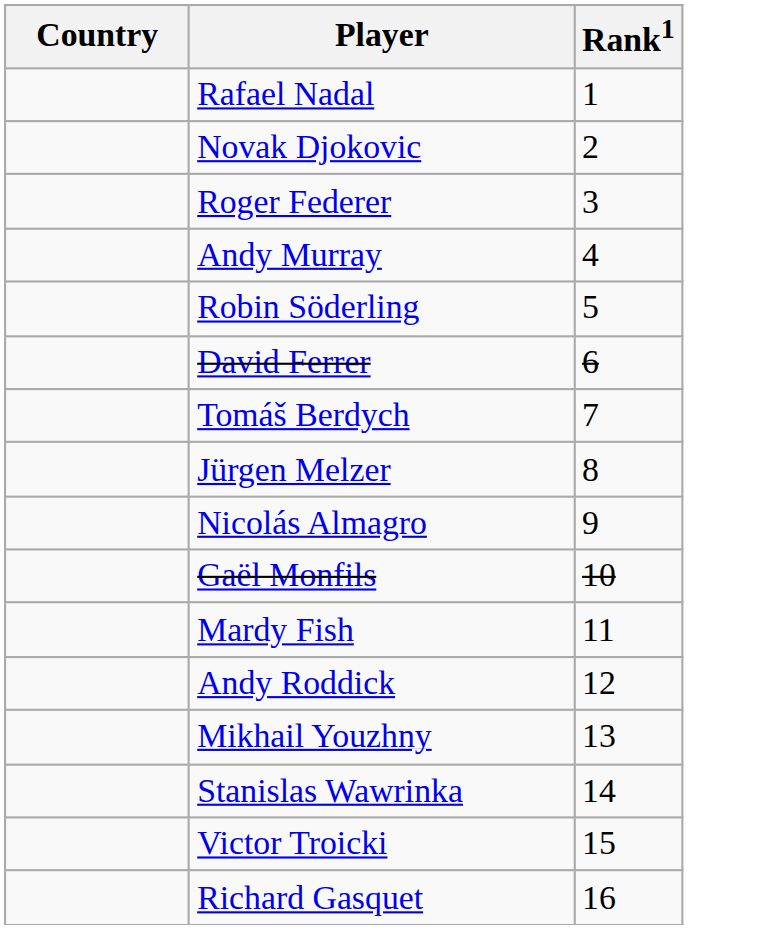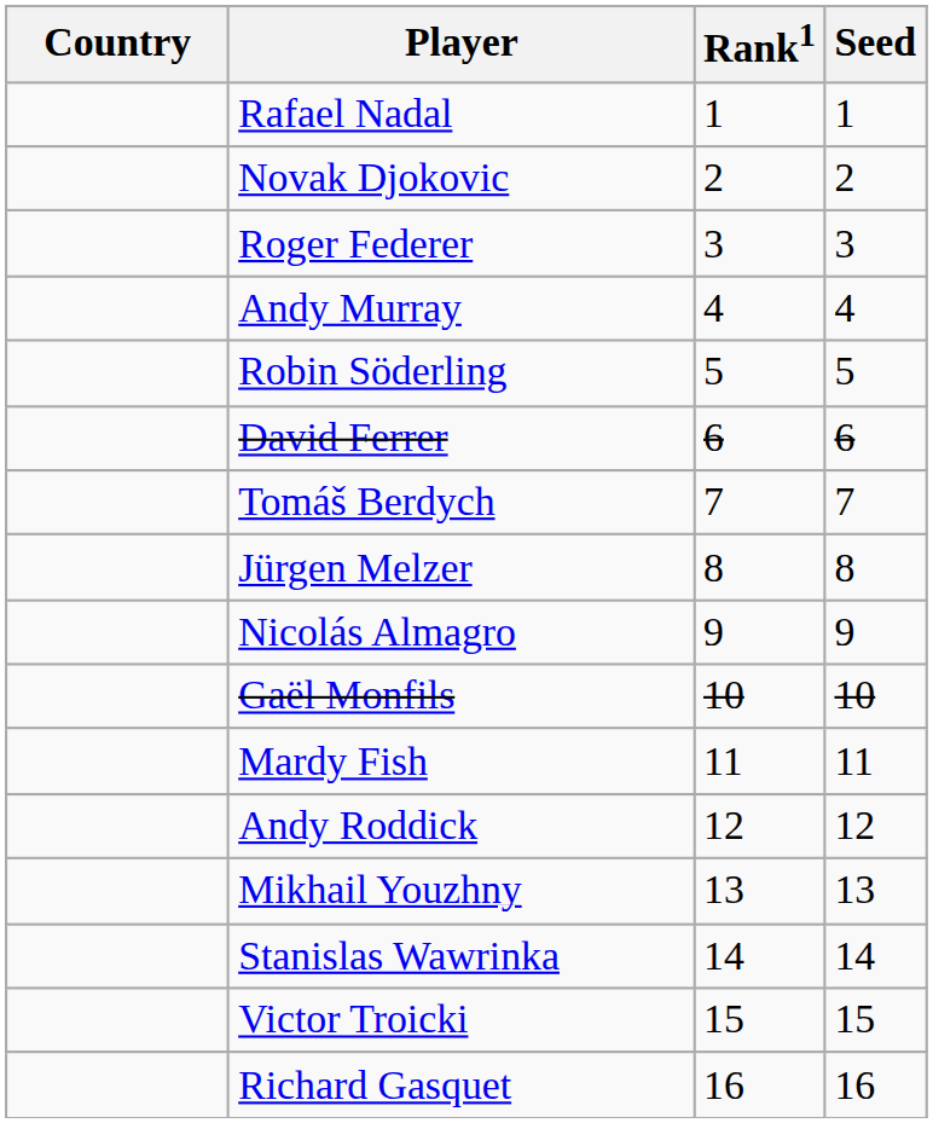 <table class="wikitable" border="1">
 <tr>
 <th width="80">Country</th>
 <th width="175">Player</th>
 <th>Rank<sup>1</sup></th>
+<th>Seed</th>
 </tr>
 <tr>
 <td></td>
 <td><a href='#'>Rafael Nadal</a></td>
+<td>1</td>
 <td>1</td>
 </tr>
 <tr>
 <td></td>
 <td><a href='#'>Novak Djokovic</a></td>
 <td>2</td>
+<td>2</td>
 </tr>
 <tr>
 <td></td>
 <td><a href='#'>Roger Federer</a></td>
+<td>3</td>
 <td>3</td>
 </tr>
 <tr>
 <td></td>
 <td><a href='#'>Andy Murray</a></td>
 <td>4</td>
+<td>4</td>
 </tr>
 <tr>
 <td></td>
 <td><a href='#'>Robin Söderling</a></td>
+<td>5</td>
 <td>5</td>
 </tr>
 <tr>
 <td></td>
 <td><s><a href='#'>David Ferrer</a></s></td>
 <td><s>6</s></td>
+<td><s>6</s></td>
 </tr>
 <tr>
 <td></td>
 <td><a href='#'>Tomáš Berdych</a></td>
+<td>7</td>
 <td>7</td>
 </tr>
 <tr>
 <td></td>
 <td><a href='#'>Jürgen Melzer</a></td>
 <td>8</td>
+<td>8</td>
 </tr>
 <tr>
 <td></td>
 <td><a href='#'>Nicolás Almagro</a></td>
+<td>9</td>
 <td>9</td>
 </tr>
 <tr>
 <td></td>
 <td><s><a href='#'>Gaël Monfils</a></s></td>
 <td><s>10</s></td>
+<td><s>10</s></td>
 </tr>
 <tr>
 <td></td>
 <td><a href='#'>Mardy Fish</a></td>
+<td>11</td>
 <td>11</td>
 </tr>
 <tr>
 <td></td>
 <td><a href='#'>Andy Roddick</a></td>
 <td>12</td>
+<td>12</td>
 </tr>
 <tr>
 <td></td>
 <td><a href='#'>Mikhail Youzhny</a></td>
+<td>13</td>
 <td>13</td>
 </tr>
 <tr>
 <td></td>
 <td><a href='#'>Stanislas Wawrinka</a></td>
 <td>14</td>
+<td>14</td>
 </tr>
 <tr>
 <td></td>
 <td><a href='#'>Victor Troicki</a></td>
+<td>15</td>
 <td>15</td>
 </tr>
 <tr>
 <td></td>
 <td><a href='#'>Richard Gasquet</a></td>
 <td>16</td>
+<td>16</td>
 </tr>
 </table>
